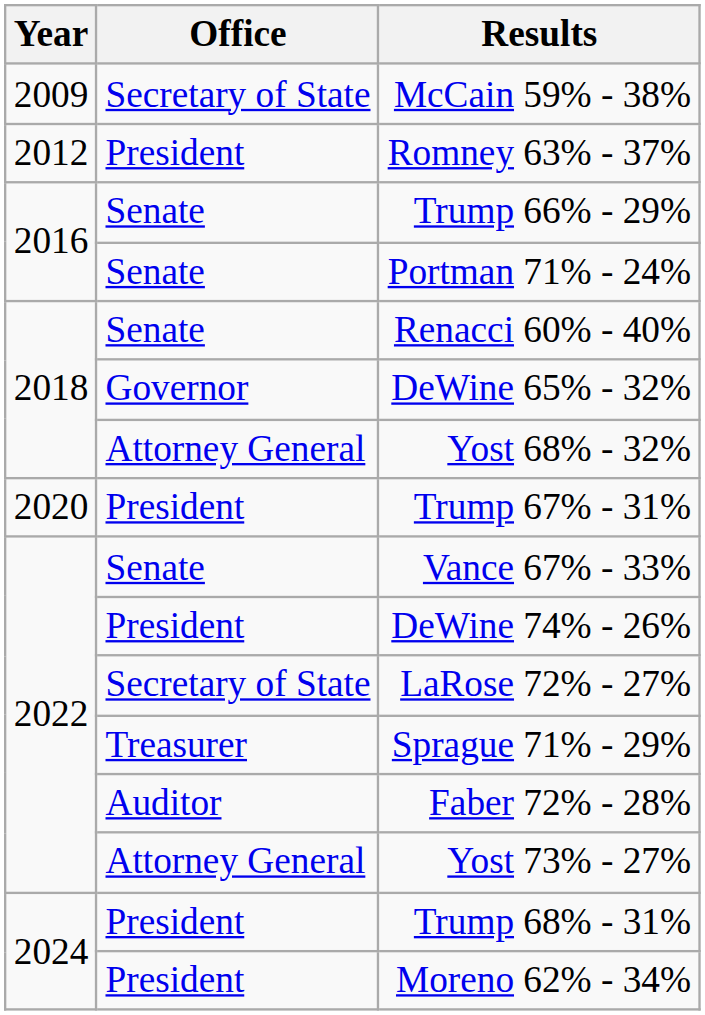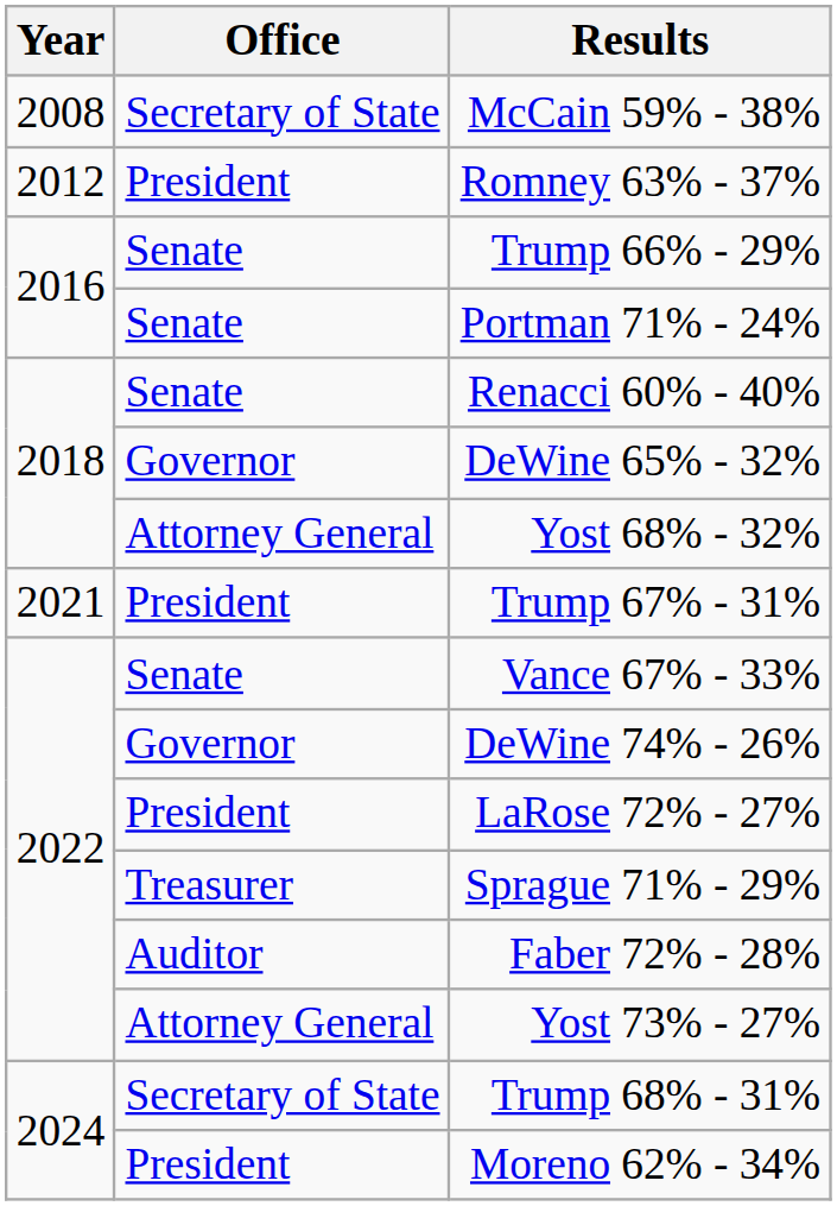 <table class=wikitable>
 <tr>
 <th>Year</th>
 <th>Office</th>
 <th>Results</th>
 </tr>
 <tr>
-<td>2009</td>
+<td>2008</td>
 <td><a href='#'>Secretary of State</a></td>
 <td align="right" ><a href='#'>McCain</a> 59% - 38%</td>
 </tr>
 <tr>
 <td>2012</td>
 <td><a href='#'>President</a></td>
 <td align="right" ><a href='#'>Romney</a> 63% - 37%</td>
 </tr>
 <tr>
 <td rowspan=2>2016</td>
 <td><a href='#'>Senate</a></td>
 <td align="right" ><a href='#'>Trump</a> 66% - 29%</td>
 </tr>
 <tr>
 <td><a href='#'>Senate</a></td>
 <td align="right" ><a href='#'>Portman</a> 71% - 24%</td>
 </tr>
 <tr>
 <td rowspan=3>2018</td>
 <td><a href='#'>Senate</a></td>
 <td align="right" ><a href='#'>Renacci</a> 60% - 40%</td>
 </tr>
 <tr>
 <td><a href='#'>Governor</a></td>
 <td align="right" ><a href='#'>DeWine</a> 65% - 32%</td>
 </tr>
 <tr>
 <td><a href='#'>Attorney General</a></td>
 <td align="right" ><a href='#'>Yost</a> 68% - 32%</td>
 </tr>
 <tr>
-<td>2020</td>
+<td>2021</td>
 <td><a href='#'>President</a></td>
 <td align="right" ><a href='#'>Trump</a> 67% - 31%</td>
 </tr>
 <tr>
 <td rowspan=6>2022</td>
 <td><a href='#'>Senate</a></td>
 <td align="right" ><a href='#'>Vance</a> 67% - 33%</td>
 </tr>
 <tr>
-<td><a href='#'>President</a></td>
+<td><a href='#'>Governor</a></td>
 <td align="right" ><a href='#'>DeWine</a> 74% - 26%</td>
 </tr>
 <tr>
-<td><a href='#'>Secretary of State</a></td>
+<td><a href='#'>President</a></td>
 <td align="right" ><a href='#'>LaRose</a> 72% - 27%</td>
 </tr>
 <tr>
 <td><a href='#'>Treasurer</a></td>
 <td align="right" ><a href='#'>Sprague</a> 71% - 29%</td>
 </tr>
 <tr>
 <td><a href='#'>Auditor</a></td>
 <td align="right" ><a href='#'>Faber</a> 72% - 28%</td>
 </tr>
 <tr>
 <td><a href='#'>Attorney General</a></td>
 <td align="right" ><a href='#'>Yost</a> 73% - 27%</td>
 </tr>
 <tr>
 <td rowspan=2>2024</td>
-<td><a href='#'>President</a></td>
+<td><a href='#'>Secretary of State</a></td>
 <td align="right" ><a href='#'>Trump</a> 68% - 31%</td>
 </tr>
 <tr>
 <td><a href='#'>President</a></td>
 <td align="right" ><a href='#'>Moreno</a> 62% - 34%</td>
 </tr>
 </table>
